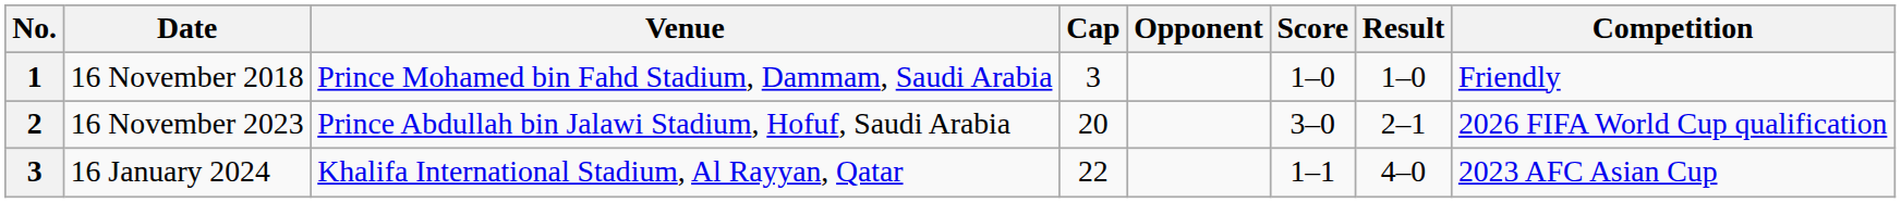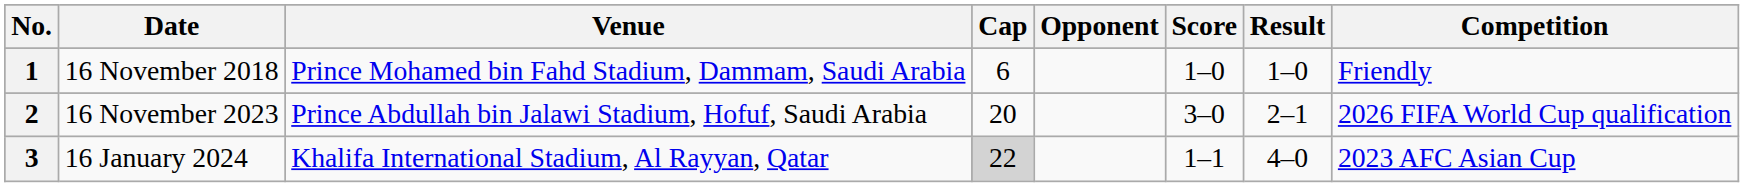 <table class="wikitable plainrowheaders sortable">
 <tr>
 <th scope=col>No.</th>
 <th scope=col data-sort-type=date>Date</th>
 <th scope=col>Venue</th>
 <th scope=col>Cap</th>
 <th scope=col>Opponent</th>
 <th scope=col>Score</th>
 <th scope=col>Result</th>
 <th scope=col>Competition</th>
 </tr>
 <tr>
 <th scope=row>1</th>
 <td>16 November 2018</td>
 <td><a href='#'>Prince Mohamed bin Fahd Stadium</a>, <a href='#'>Dammam</a>, <a href='#'>Saudi Arabia</a></td>
-<td align=center>3</td>
+<td align=center>6</td>
 <td></td>
 <td align=center>1–0</td>
 <td align=center>1–0</td>
 <td><a href='#'>Friendly</a></td>
 </tr>
 <tr>
 <th scope=row>2</th>
 <td>16 November 2023</td>
 <td><a href='#'>Prince Abdullah bin Jalawi Stadium</a>, <a href='#'>Hofuf</a>, Saudi Arabia</td>
 <td align=center>20</td>
 <td></td>
 <td align=center>3–0</td>
 <td align=center>2–1</td>
 <td><a href='#'>2026 FIFA World Cup qualification</a></td>
 </tr>
 <tr>
 <th scope=row>3</th>
 <td>16 January 2024</td>
 <td><a href='#'>Khalifa International Stadium</a>, <a href='#'>Al Rayyan</a>, <a href='#'>Qatar</a></td>
-<td align=center>22</td>
+<td align=center style="background: lightgrey;">22</td>
 <td></td>
 <td align=center>1–1</td>
 <td align=center>4–0</td>
 <td><a href='#'>2023 AFC Asian Cup</a></td>
 </tr>
 </table>
